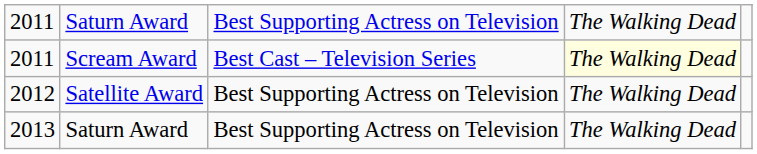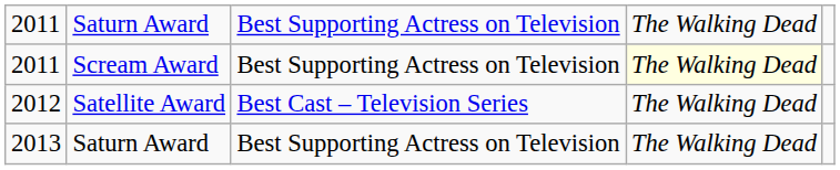 <table class="wikitable plainrowheaders sortable">
 <tr>
 <td>2011</td>
 <td><a href='#'>Saturn Award</a></td>
 <td><a href='#'>Best Supporting Actress on Television</a></td>
 <td><em>The Walking Dead</em></td>
 <td></td>
 </tr>
 <tr>
 <td>2011</td>
 <td><a href='#'>Scream Award</a></td>
-<td><a href='#'>Best Cast – Television Series</a></td>
+<td>Best Supporting Actress on Television</td>
 <td style="background: lightyellow;"><em>The Walking Dead</em></td>
 <td></td>
 </tr>
 <tr>
 <td>2012</td>
 <td><a href='#'>Satellite Award</a></td>
-<td>Best Supporting Actress on Television</td>
+<td><a href='#'>Best Cast – Television Series</a></td>
 <td><em>The Walking Dead</em></td>
 <td></td>
 </tr>
 <tr>
 <td>2013</td>
 <td>Saturn Award</td>
 <td>Best Supporting Actress on Television</td>
 <td><em>The Walking Dead</em></td>
 <td></td>
 </tr>
 </table>
